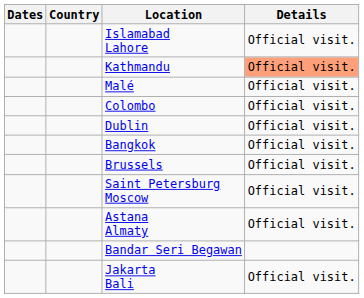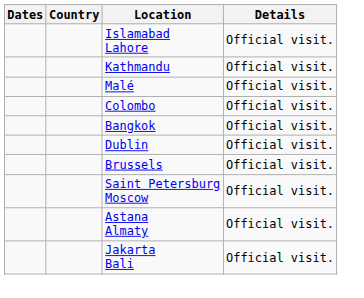 <table class="wikitable sortable mw-collapsible">
 <tr>
 <th scope=col>Dates</th>
 <th scope=col>Country</th>
 <th scope=col>Location</th>
 <th scope=col>Details</th>
 </tr>
 <tr>
 <td></td>
 <td></td>
 <td><a href='#'>Islamabad</a><br><a href='#'>Lahore</a></td>
 <td>Official visit.</td>
 </tr>
 <tr>
 <td></td>
 <td></td>
 <td><a href='#'>Kathmandu</a></td>
-<td style="background: lightsalmon;">Official visit.</td>
+<td>Official visit.</td>
 </tr>
 <tr>
 <td></td>
 <td></td>
 <td><a href='#'>Malé</a></td>
 <td>Official visit.</td>
 </tr>
 <tr>
 <td></td>
 <td></td>
 <td><a href='#'>Colombo</a></td>
 <td>Official visit.</td>
 </tr>
 <tr>
 <td></td>
 <td></td>
-<td><a href='#'>Dublin</a></td>
+<td><a href='#'>Bangkok</a></td>
 <td>Official visit.</td>
 </tr>
 <tr>
 <td></td>
 <td></td>
-<td><a href='#'>Bangkok</a></td>
+<td><a href='#'>Dublin</a></td>
 <td>Official visit.</td>
 </tr>
 <tr>
 <td></td>
 <td></td>
 <td><a href='#'>Brussels</a></td>
 <td>Official visit.</td>
 </tr>
 <tr>
 <td></td>
 <td></td>
 <td><a href='#'>Saint Petersburg</a><br><a href='#'>Moscow</a></td>
 <td>Official visit.</td>
 </tr>
 <tr>
 <td></td>
 <td></td>
 <td><a href='#'>Astana</a><br><a href='#'>Almaty</a></td>
 <td>Official visit.</td>
 </tr>
 <tr>
 <td></td>
 <td></td>
-<td><a href='#'>Bandar Seri Begawan</a></td>
-<td></td>
-</tr>
-<tr>
-<td></td>
-<td></td>
 <td><a href='#'>Jakarta</a><br><a href='#'>Bali</a></td>
 <td>Official visit.</td>
 </tr>
 </table>
